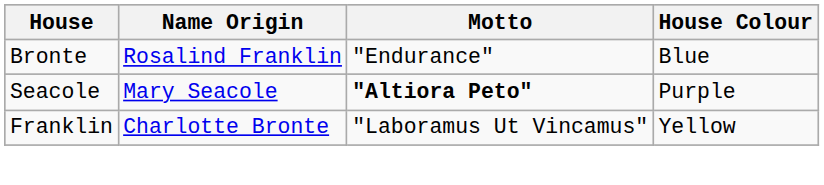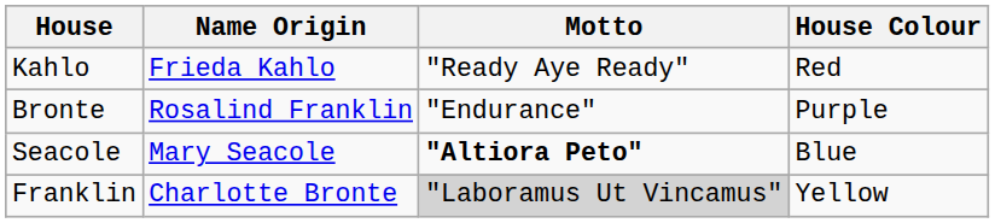 <table class="wikitable">
 <tr>
 <th>House</th>
 <th>Name Origin</th>
 <th>Motto</th>
 <th>House Colour</th>
 </tr>
 <tr>
+<td>Kahlo</td>
+<td><a href='#'>Frieda Kahlo</a></td>
+<td>"Ready Aye Ready"</td>
+<td>Red</td>
+</tr>
+<tr>
 <td>Bronte</td>
 <td><a href='#'>Rosalind Franklin</a></td>
 <td>"Endurance"</td>
-<td>Blue</td>
+<td>Purple</td>
 </tr>
 <tr>
 <td>Seacole</td>
 <td><a href='#'>Mary Seacole</a></td>
 <td><strong>"Altiora Peto"</strong></td>
-<td>Purple</td>
+<td>Blue</td>
 </tr>
 <tr>
 <td>Franklin</td>
 <td><a href='#'>Charlotte Bronte</a></td>
-<td>"Laboramus Ut Vincamus"</td>
+<td style="background: lightgrey;">"Laboramus Ut Vincamus"</td>
 <td>Yellow</td>
 </tr>
 </table>
